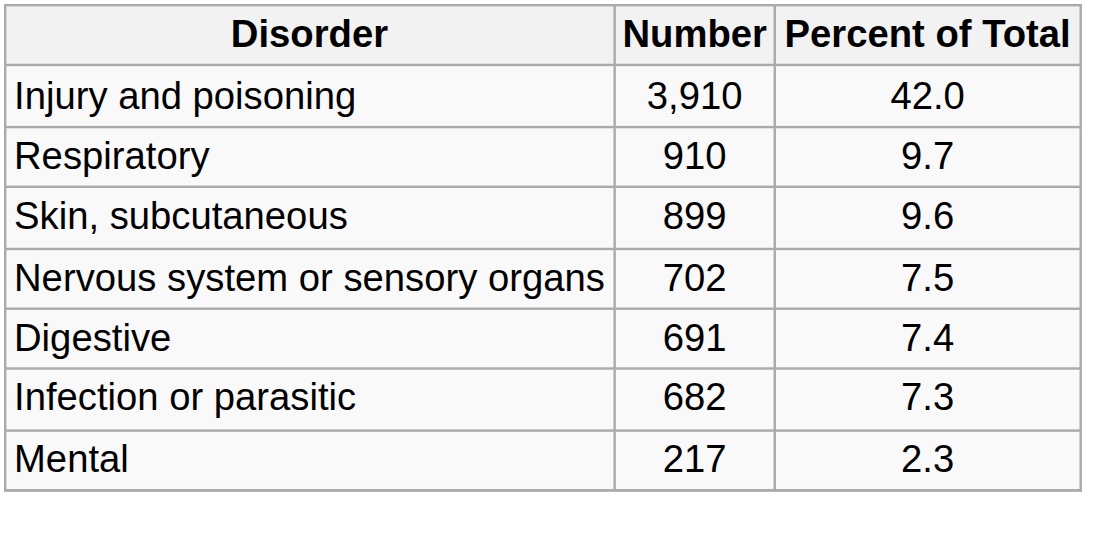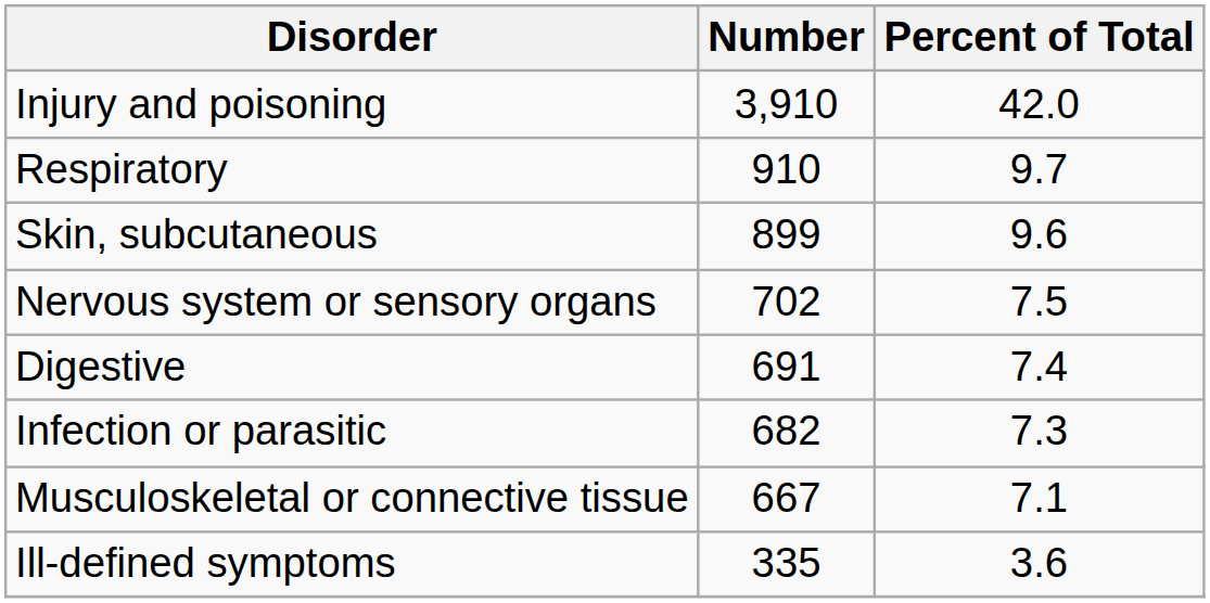 <table class="wikitable">
 <tr>
 <th>Disorder</th>
 <th>Number</th>
 <th>Percent of Total</th>
 </tr>
 <tr>
 <td>Injury and poisoning</td>
 <td align="center">3,910</td>
 <td align="center">42.0</td>
 </tr>
 <tr>
 <td>Respiratory</td>
 <td align="center">910</td>
 <td align="center">9.7</td>
 </tr>
 <tr>
 <td>Skin, subcutaneous</td>
 <td align="center">899</td>
 <td align="center">9.6</td>
 </tr>
 <tr>
 <td>Nervous system or sensory organs</td>
 <td align="center">702</td>
 <td align="center">7.5</td>
 </tr>
 <tr>
 <td>Digestive</td>
 <td align="center">691</td>
 <td align="center">7.4</td>
 </tr>
 <tr>
 <td>Infection or parasitic</td>
 <td align="center">682</td>
 <td align="center">7.3</td>
 </tr>
 <tr>
-<td>Mental</td>
-<td align="center">217</td>
-<td align="center">2.3</td>
+<td>Musculoskeletal or connective tissue</td>
+<td align="center">667</td>
+<td align="center">7.1</td>
+</tr>
+<tr>
+<td>Ill-defined symptoms</td>
+<td align="center">335</td>
+<td align="center">3.6</td>
 </tr>
 <tr>
 </tr>
 </table>
